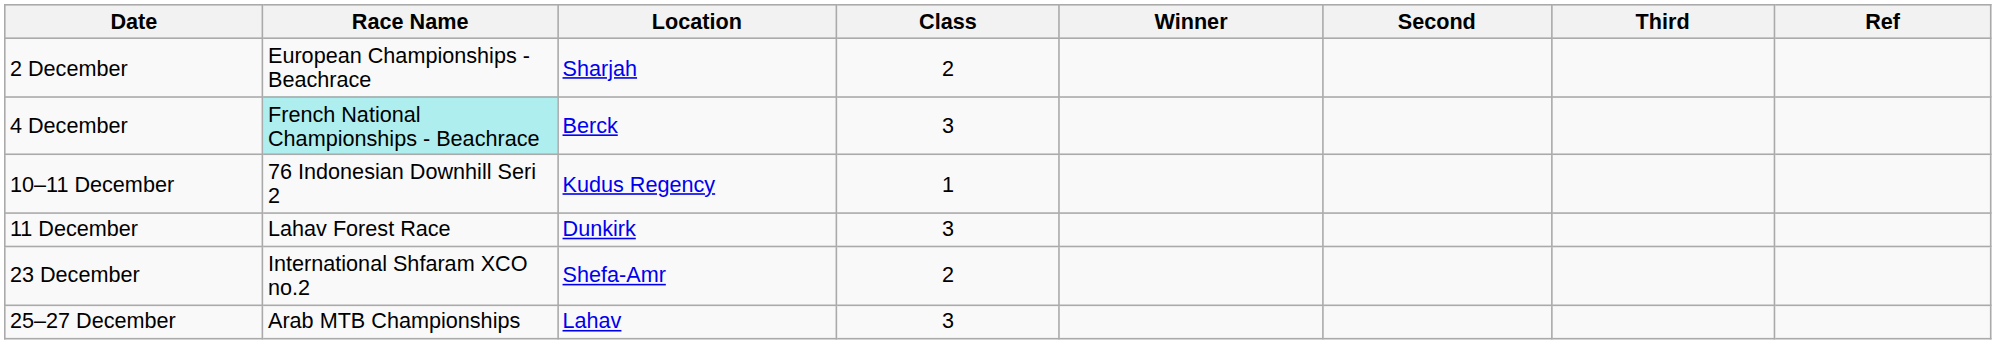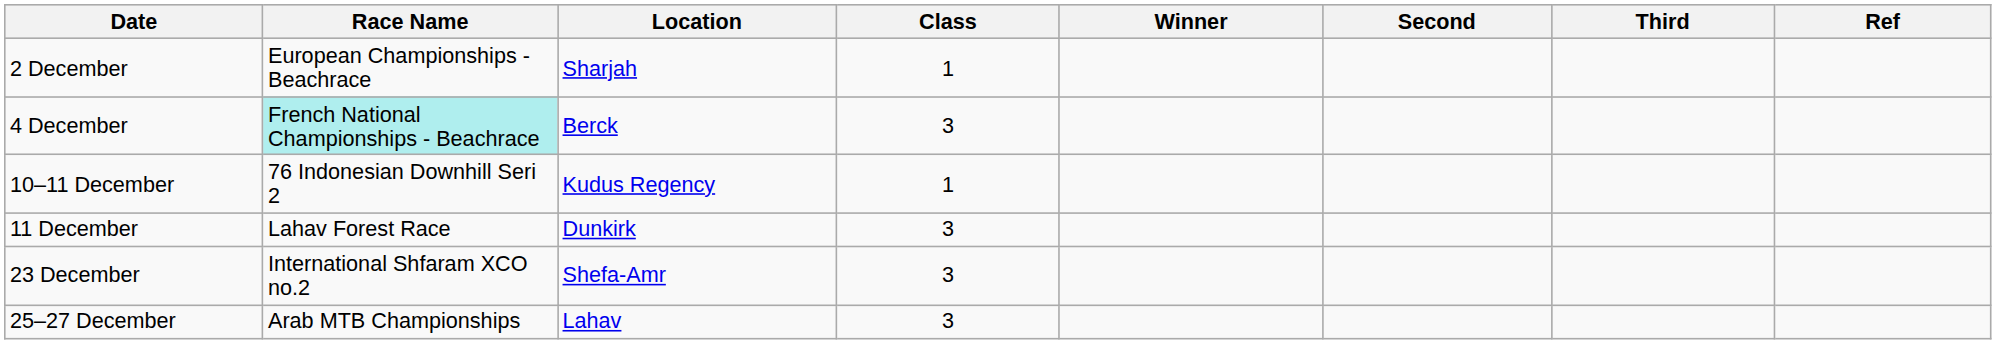 <table class="wikitable sortable" style="font-size:85%;">
 <tr>
 <th style="width:190px;">Date</th>
 <th style="width:210px;">Race Name</th>
 <th style="width:210px;">Location</th>
 <th style="width:170px;">Class</th>
 <th width=200px>Winner</th>
 <th style="width:170px;">Second</th>
 <th style="width:170px;">Third</th>
 <th style="width:170px;">Ref</th>
 </tr>
 <tr>
 <td>2 December</td>
 <td>European Championships - Beachrace</td>
 <td> <a href='#'>Sharjah</a></td>
-<td align=center>2</td>
+<td align=center>1</td>
 <td></td>
 <td></td>
 <td></td>
 <td align=center></td>
 </tr>
 <tr>
 <td>4 December</td>
 <td style="background: paleturquoise;">French National Championships - Beachrace</td>
 <td> <a href='#'>Berck</a></td>
 <td align=center>3</td>
 <td></td>
 <td></td>
 <td><br></td>
 <td align=center></td>
 </tr>
 <tr>
 <td>10–11 December</td>
 <td>76 Indonesian Downhill Seri 2</td>
 <td> <a href='#'>Kudus Regency</a></td>
 <td align=center>1</td>
 <td><br></td>
 <td><br></td>
 <td><br></td>
 <td align=center></td>
 </tr>
 <tr>
 <td>11 December</td>
 <td>Lahav Forest Race</td>
 <td> <a href='#'>Dunkirk</a></td>
 <td align=center>3</td>
 <td><br></td>
 <td><br></td>
 <td><br></td>
 <td align=center></td>
 </tr>
 <tr>
 <td>23 December</td>
 <td>International Shfaram XCO no.2</td>
 <td> <a href='#'>Shefa-Amr</a></td>
-<td align=center>2</td>
+<td align=center>3</td>
 <td><br></td>
 <td><br></td>
 <td><br></td>
 <td align=center></td>
 </tr>
 <tr>
 <td>25–27 December</td>
 <td>Arab MTB Championships</td>
 <td> <a href='#'>Lahav</a></td>
 <td align=center>3</td>
 <td><br></td>
 <td><br></td>
 <td><br></td>
 <td align=center></td>
 </tr>
 </table>
